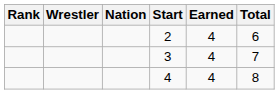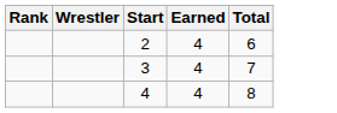 <table class="wikitable sortable" style="text-align:center;">
 <tr>
 <th>Rank</th>
 <th>Wrestler</th>
-<th>Nation</th>
 <th>Start</th>
 <th>Earned</th>
 <th>Total</th>
 </tr>
 <tr>
 <td></td>
-<td align=left></td>
 <td align=left></td>
 <td>2</td>
 <td>4</td>
 <td>6</td>
 </tr>
 <tr>
 <td></td>
 <td align=left></td>
-<td align=left></td>
 <td>3</td>
 <td>4</td>
 <td>7</td>
 </tr>
 <tr>
 <td></td>
 <td align=left></td>
-<td align=left></td>
 <td>4</td>
 <td>4</td>
 <td>8</td>
 </tr>
 </table>
